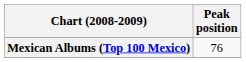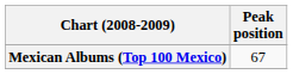 <table class="wikitable sortable plainrowheaders">
 <tr>
 <th>Chart (2008-2009)</th>
 <th>Peak<br>position</th>
 </tr>
 <tr>
 </tr>
 <tr>
 <th scope="row">Mexican Albums (<a href='#'>Top 100 Mexico</a>)</th>
-<td align="center">76</td>
+<td align="center">67</td>
 </tr>
 <tr>
 </tr>
 <tr>
 </tr>
 </table>
